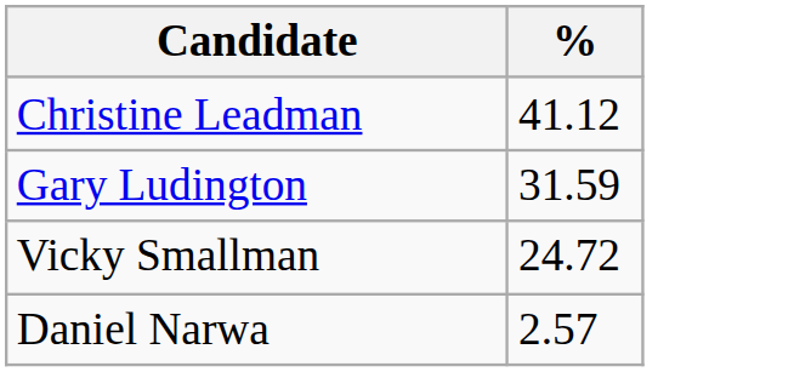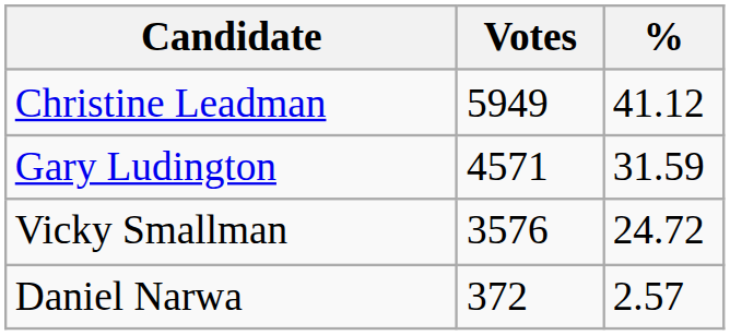 <table class="wikitable">
 <tr>
 <th style="width: 170px">Candidate</th>
+<th style="width: 50px">Votes</th>
 <th style="width: 40px">%</th>
 </tr>
 <tr>
 <td><a href='#'>Christine Leadman</a></td>
+<td>5949</td>
 <td>41.12</td>
 </tr>
 <tr>
 <td><a href='#'>Gary Ludington</a></td>
+<td>4571</td>
 <td>31.59</td>
 </tr>
 <tr>
 <td>Vicky Smallman</td>
+<td>3576</td>
 <td>24.72</td>
 </tr>
 <tr>
 <td>Daniel Narwa</td>
+<td>372</td>
 <td>2.57</td>
 </tr>
 </table>
